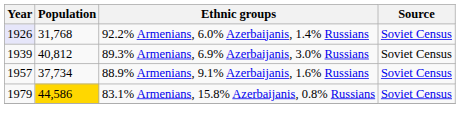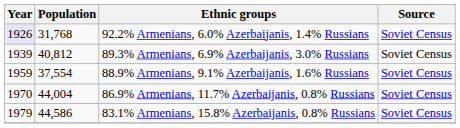 <table class="wikitable">
 <tr>
 <th>Year</th>
 <th>Population</th>
 <th>Ethnic groups</th>
 <th>Source</th>
 </tr>
 <tr>
 <td style="background: lavender;">1926</td>
 <td>31,768</td>
 <td>92.2% <a href='#'>Armenians</a>, 6.0% <a href='#'>Azerbaijanis</a>, 1.4% <a href='#'>Russians</a></td>
 <td><a href='#'>Soviet Census</a></td>
 </tr>
 <tr>
 <td>1939</td>
 <td>40,812</td>
 <td>89.3% <a href='#'>Armenians</a>, 6.9% <a href='#'>Azerbaijanis</a>, 3.0% <a href='#'>Russians</a></td>
 <td>Soviet Census</td>
 </tr>
 <tr>
-<td>1957</td>
-<td>37,734</td>
+<td>1959</td>
+<td>37,554</td>
 <td>88.9% <a href='#'>Armenians</a>, 9.1% <a href='#'>Azerbaijanis</a>, 1.6% <a href='#'>Russians</a></td>
 <td><a href='#'>Soviet Census</a></td>
 </tr>
 <tr>
+<td>1970</td>
+<td>44,004</td>
+<td>86.9% <a href='#'>Armenians</a>, 11.7% <a href='#'>Azerbaijanis</a>, 0.8% <a href='#'>Russians</a></td>
+<td><a href='#'>Soviet Census</a></td>
+</tr>
+<tr>
 <td>1979</td>
-<td style="background: gold;">44,586</td>
+<td>44,586</td>
 <td>83.1% <a href='#'>Armenians</a>, 15.8% <a href='#'>Azerbaijanis</a>, 0.8% <a href='#'>Russians</a></td>
 <td><a href='#'>Soviet Census</a></td>
 </tr>
 <tr>
 </tr>
 </table>
